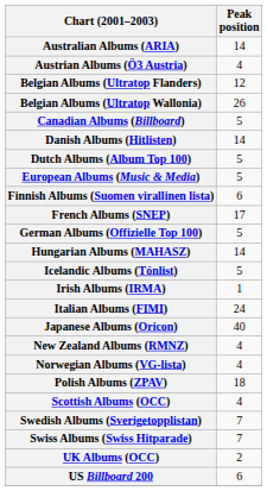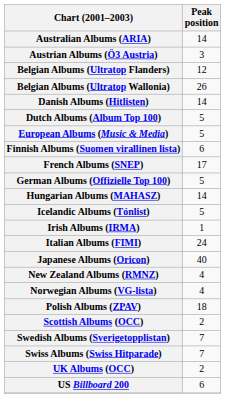 <table class="wikitable sortable plainrowheaders" style="text-align:center;">
 <tr>
 <th scope="col">Chart (2001–2003)</th>
 <th scope="col">Peak<br>position</th>
 </tr>
 <tr>
 <th scope="row">Australian Albums (<a href='#'>ARIA</a>)</th>
 <td>14</td>
 </tr>
 <tr>
 <th scope="row">Austrian Albums (<a href='#'>Ö3 Austria</a>)</th>
-<td>4</td>
+<td>3</td>
 </tr>
 <tr>
 <th scope="row">Belgian Albums (<a href='#'>Ultratop</a> Flanders)</th>
 <td>12</td>
 </tr>
 <tr>
 <th scope="row">Belgian Albums (<a href='#'>Ultratop</a> Wallonia)</th>
 <td>26</td>
-</tr>
-<tr>
-<th scope="row"><a href='#'>Canadian Albums</a> (<a href='#'><em>Billboard</em></a>)</th>
-<td>5</td>
 </tr>
 <tr>
 <th scope="row">Danish Albums (<a href='#'>Hitlisten</a>)</th>
 <td>14</td>
 </tr>
 <tr>
 <th scope="row">Dutch Albums (<a href='#'>Album Top 100</a>)</th>
 <td>5</td>
 </tr>
 <tr>
 <th scope="row"><a href='#'>European Albums</a> (<em><a href='#'>Music & Media</a></em>)</th>
 <td>5</td>
 </tr>
 <tr>
 <th scope="row">Finnish Albums (<a href='#'>Suomen virallinen lista</a>)</th>
 <td>6</td>
 </tr>
 <tr>
 <th scope="row">French Albums (<a href='#'>SNEP</a>)</th>
 <td>17</td>
 </tr>
 <tr>
 <th scope="row">German Albums (<a href='#'>Offizielle Top 100</a>)</th>
 <td>5</td>
 </tr>
 <tr>
 <th scope="row">Hungarian Albums (<a href='#'>MAHASZ</a>)</th>
 <td>14</td>
 </tr>
 <tr>
 <th scope="row">Icelandic Albums (<a href='#'>Tónlist</a>)</th>
 <td>5</td>
 </tr>
 <tr>
 <th scope="row">Irish Albums (<a href='#'>IRMA</a>)</th>
 <td>1</td>
 </tr>
 <tr>
 <th scope="row">Italian Albums (<a href='#'>FIMI</a>)</th>
 <td>24</td>
 </tr>
 <tr>
 <th scope="row">Japanese Albums (<a href='#'>Oricon</a>)</th>
 <td>40</td>
 </tr>
 <tr>
 <th scope="row">New Zealand Albums (<a href='#'>RMNZ</a>)</th>
 <td>4</td>
 </tr>
 <tr>
 <th scope="row">Norwegian Albums (<a href='#'>VG-lista</a>)</th>
 <td>4</td>
 </tr>
 <tr>
 <th scope="row">Polish Albums (<a href='#'>ZPAV</a>)</th>
 <td>18</td>
 </tr>
 <tr>
 <th scope="row"><a href='#'>Scottish Albums</a> (<a href='#'>OCC</a>)</th>
-<td>4</td>
+<td>2</td>
 </tr>
 <tr>
 <th scope="row">Swedish Albums (<a href='#'>Sverigetopplistan</a>)</th>
 <td>7</td>
 </tr>
 <tr>
 <th scope="row">Swiss Albums (<a href='#'>Swiss Hitparade</a>)</th>
 <td>7</td>
 </tr>
 <tr>
 <th scope="row"><a href='#'>UK Albums</a> (<a href='#'>OCC</a>)</th>
 <td>2</td>
 </tr>
 <tr>
 <th scope="row">US <a href='#'><em>Billboard</em> 200</a></th>
 <td>6</td>
 </tr>
 <tr>
 </tr>
 </table>
